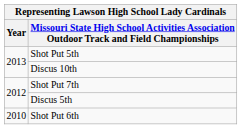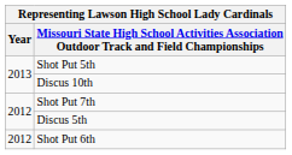 <table class="wikitable sortable">
 <tr>
 <th colspan="7">Representing Lawson High School Lady Cardinals</th>
 </tr>
 <tr>
 <th>Year</th>
 <th><a href='#'>Missouri State High School Activities Association</a><br>Outdoor Track and Field Championships</th>
 </tr>
 <tr>
 <td rowspan=2>2013</td>
 <td>Shot Put  5th</td>
 </tr>
 <tr>
 <td>Discus  10th</td>
 </tr>
 <tr>
 <td rowspan=2>2012</td>
 <td>Shot Put  7th</td>
 </tr>
 <tr>
 <td>Discus  5th</td>
 </tr>
 <tr>
-<td rowspan=1>2010</td>
+<td rowspan=1>2012</td>
 <td>Shot Put  6th</td>
 </tr>
 </table>
